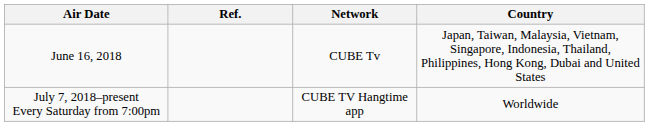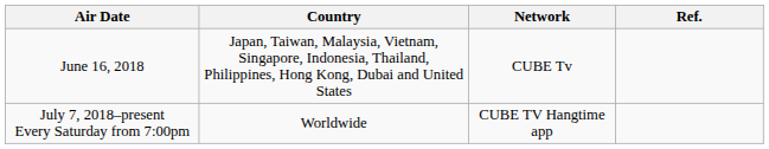 <table class="wikitable" style="text-align:center;">
 <tr>
 <th width=200>Air Date</th>
+<th width=280>Country</th>
+<th width=150>Network</th>
 <th width=150>Ref.</th>
-<th width=150>Network</th>
-<th width=280>Country</th>
 </tr>
 <tr>
 <td>June 16, 2018</td>
+<td>Japan, Taiwan, Malaysia, Vietnam, Singapore, Indonesia, Thailand, Philippines, Hong Kong, Dubai and United States</td>
+<td>CUBE Tv</td>
 <td></td>
-<td>CUBE Tv</td>
-<td>Japan, Taiwan, Malaysia, Vietnam, Singapore, Indonesia, Thailand, Philippines, Hong Kong, Dubai and United States</td>
 </tr>
 <tr>
 <td>July 7, 2018–present <br>Every Saturday from 7:00pm</td>
+<td>Worldwide</td>
+<td>CUBE TV Hangtime app</td>
 <td></td>
-<td>CUBE TV Hangtime app</td>
-<td>Worldwide</td>
 </tr>
 </table>
